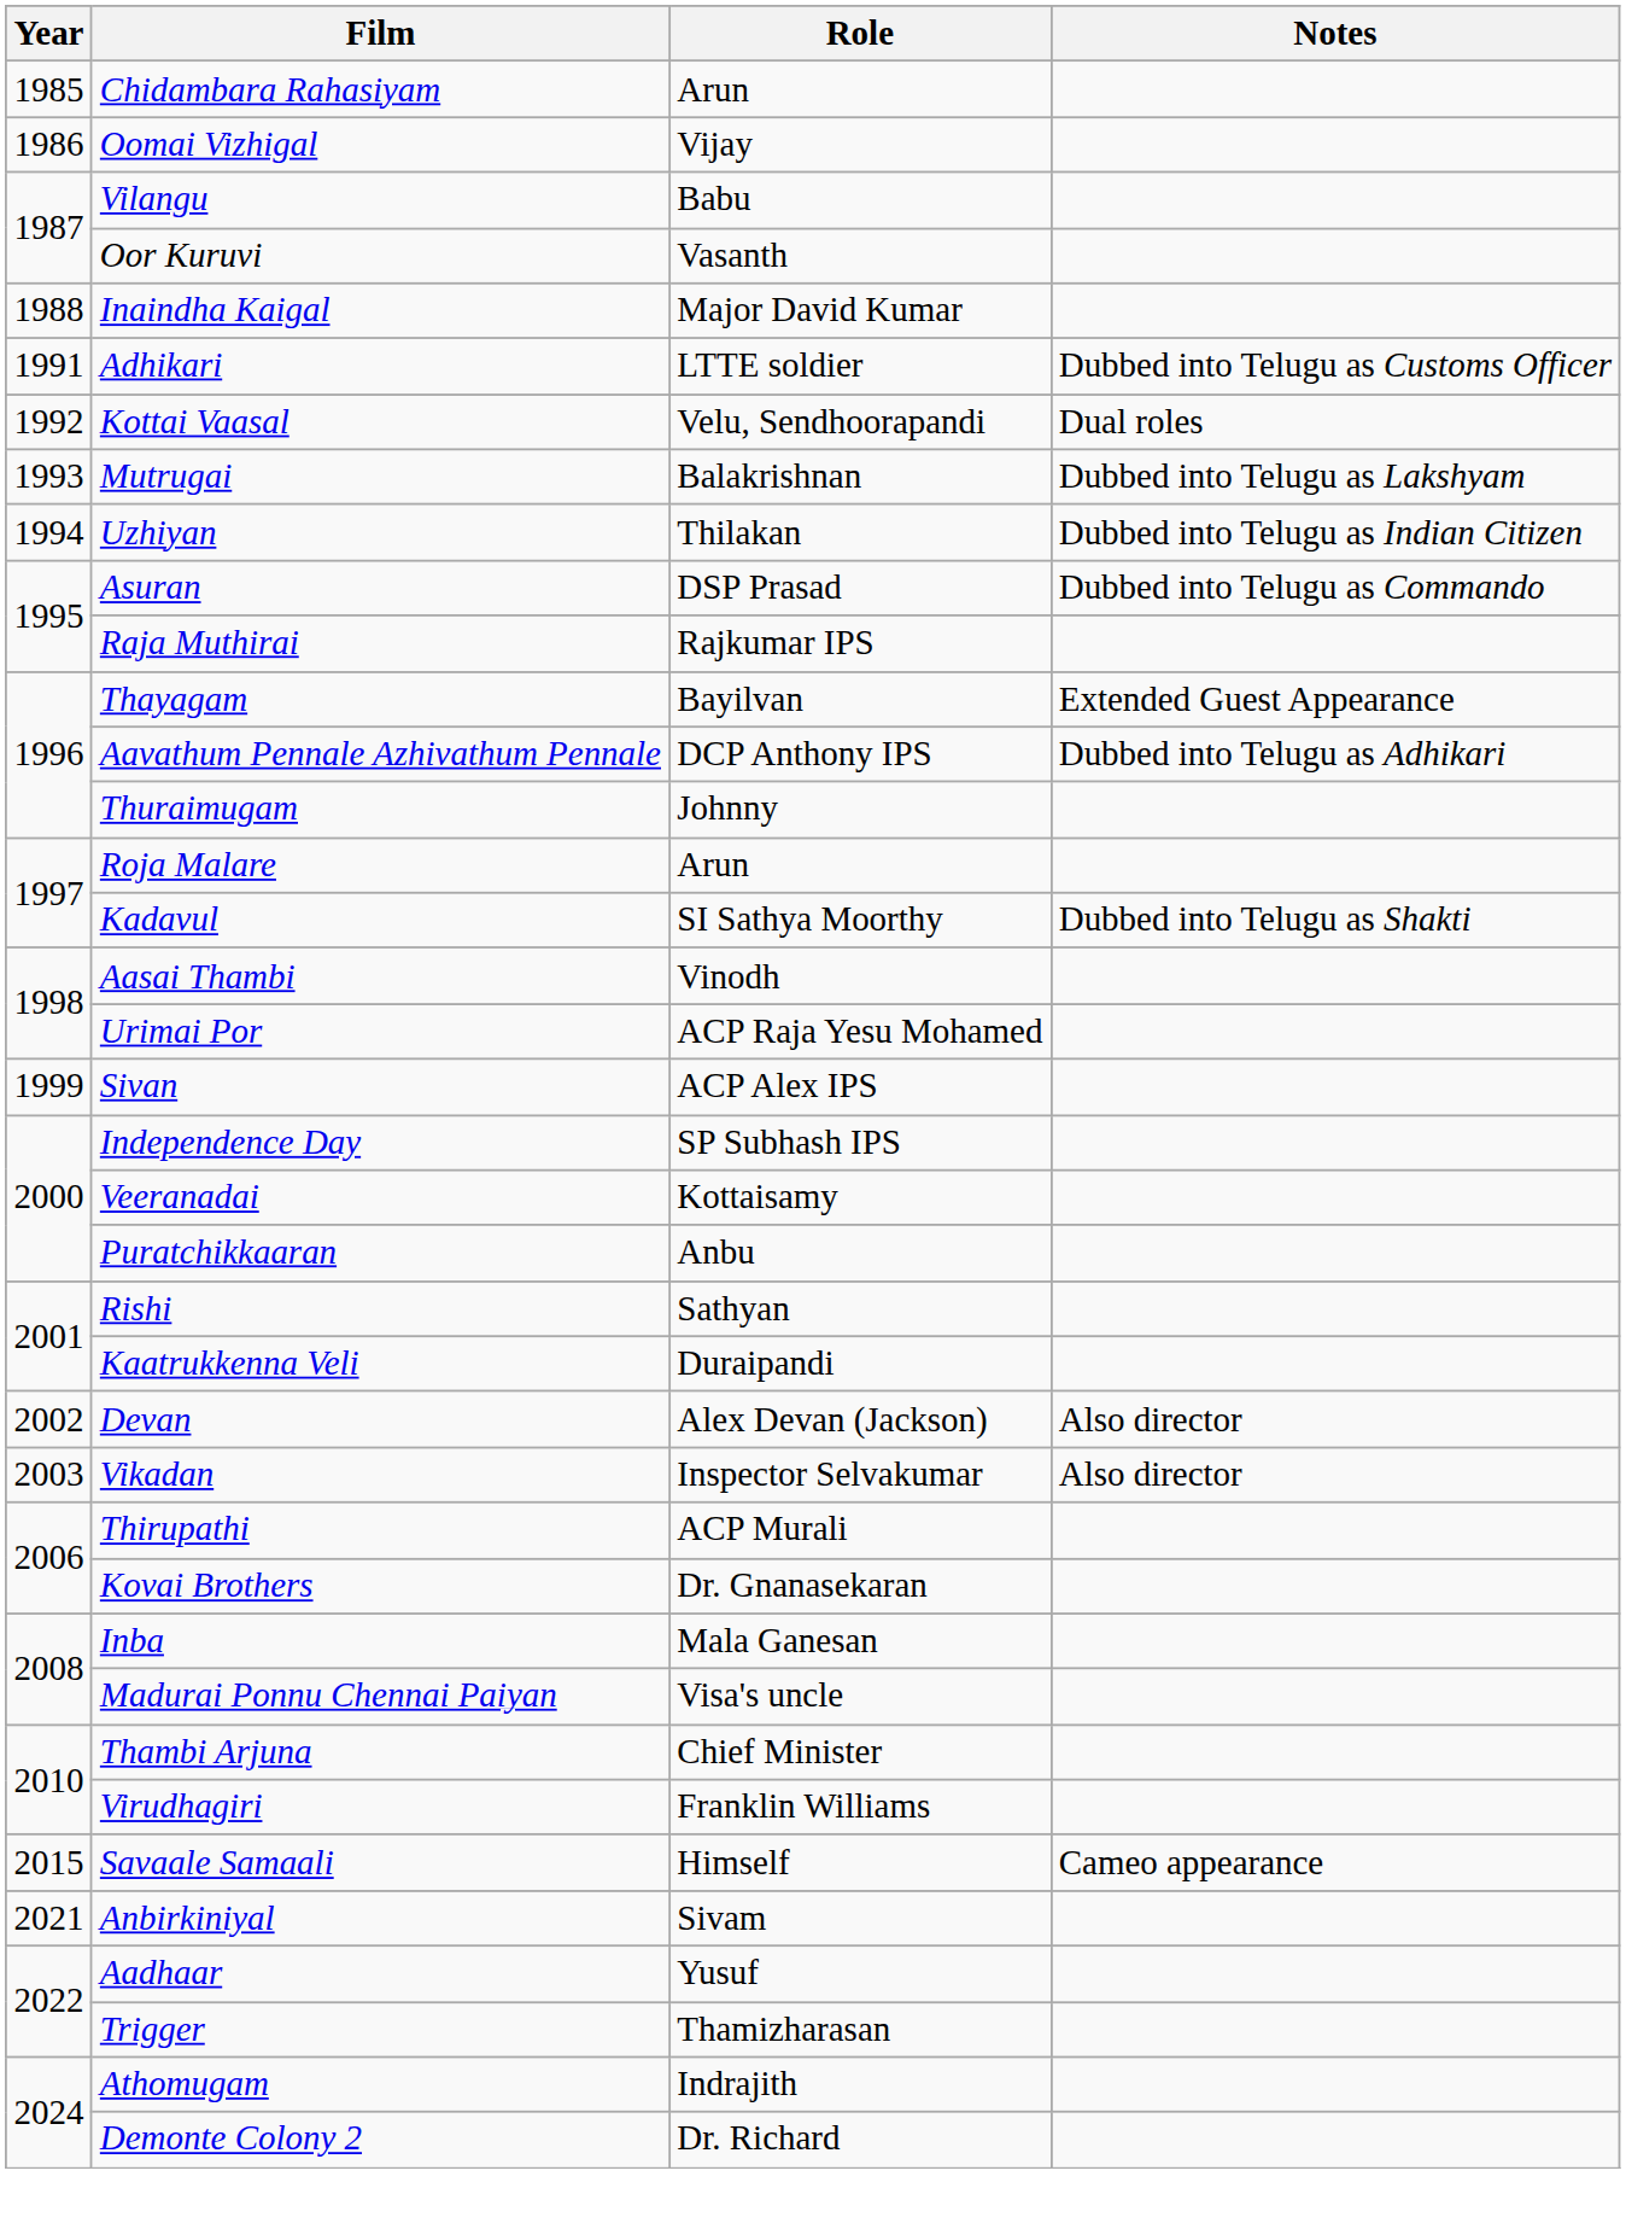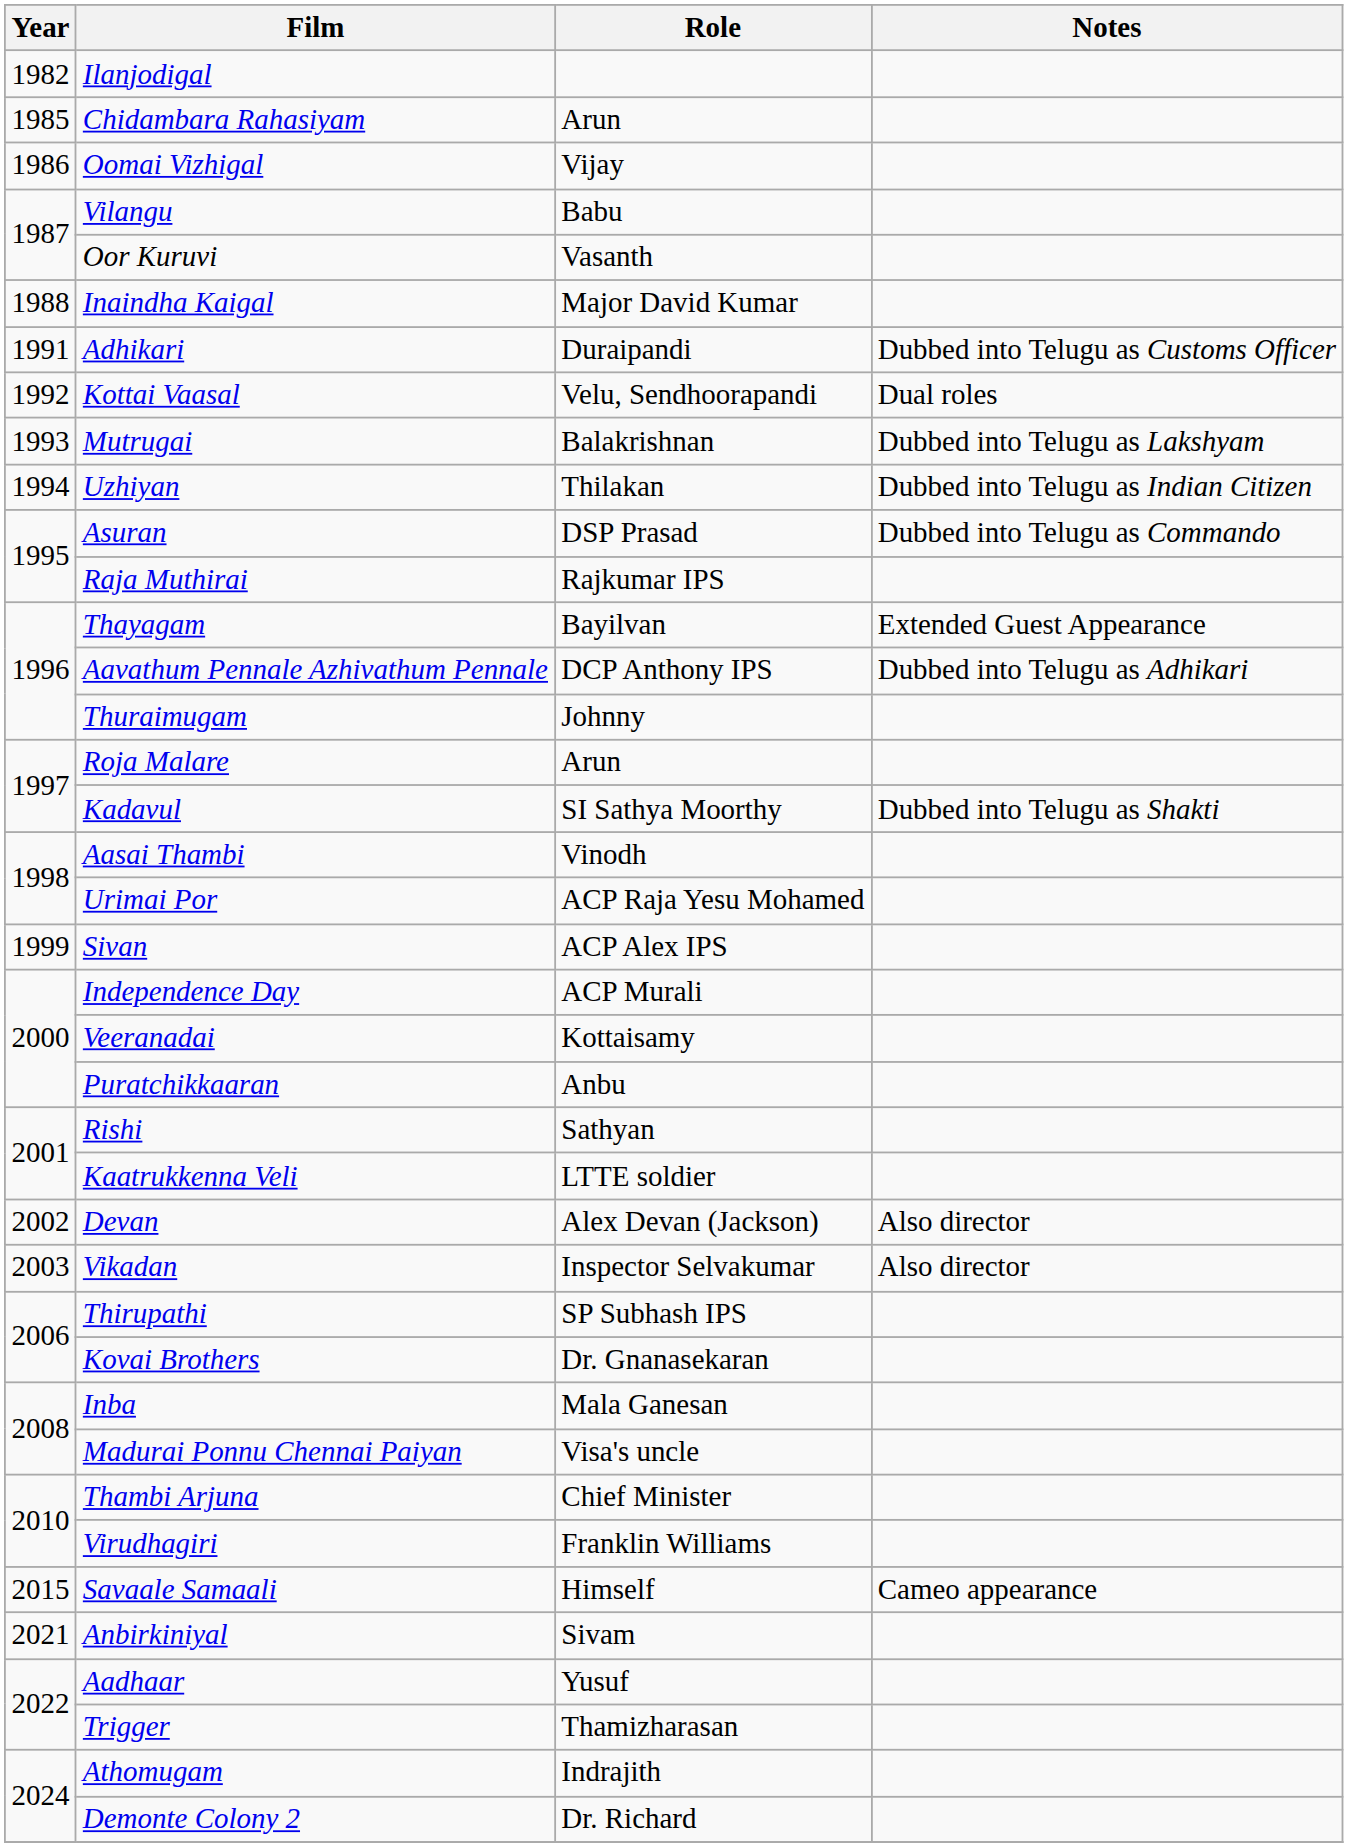 <table class="wikitable sortable">
 <tr>
 <th>Year</th>
 <th>Film</th>
 <th>Role</th>
 <th class="unsortable">Notes</th>
+</tr>
+<tr>
+<td>1982</td>
+<td><em><a href='#'>Ilanjodigal</a></em></td>
+<td></td>
+<td></td>
 </tr>
 <tr>
 <td>1985</td>
 <td><em><a href='#'>Chidambara Rahasiyam</a></em></td>
 <td>Arun</td>
 <td></td>
 </tr>
 <tr>
 <td>1986</td>
 <td><em><a href='#'>Oomai Vizhigal</a></em></td>
 <td>Vijay</td>
 <td></td>
 </tr>
 <tr>
 <td rowspan="2">1987</td>
 <td><em><a href='#'>Vilangu</a></em></td>
 <td>Babu</td>
 <td></td>
 </tr>
 <tr>
 <td><em>Oor Kuruvi</em></td>
 <td>Vasanth</td>
 <td></td>
 </tr>
 <tr>
 <td>1988</td>
 <td><em><a href='#'>Inaindha Kaigal</a></em></td>
 <td>Major David Kumar</td>
 <td></td>
 </tr>
 <tr>
 <td>1991</td>
 <td><em><a href='#'>Adhikari</a></em></td>
-<td>LTTE soldier</td>
+<td>Duraipandi</td>
 <td>Dubbed into Telugu as <em>Customs Officer</em></td>
 </tr>
 <tr>
 <td>1992</td>
 <td><em><a href='#'>Kottai Vaasal</a></em></td>
 <td>Velu, Sendhoorapandi</td>
 <td>Dual roles</td>
 </tr>
 <tr>
 <td>1993</td>
 <td><em><a href='#'>Mutrugai</a></em></td>
 <td>Balakrishnan</td>
 <td>Dubbed into Telugu as <em>Lakshyam</em></td>
 </tr>
 <tr>
 <td>1994</td>
 <td><em><a href='#'>Uzhiyan</a></em></td>
 <td>Thilakan</td>
 <td>Dubbed into Telugu as <em>Indian Citizen</em></td>
 </tr>
 <tr>
 <td rowspan="2">1995</td>
 <td><em><a href='#'>Asuran</a></em></td>
 <td>DSP Prasad</td>
 <td>Dubbed into Telugu as <em>Commando</em></td>
 </tr>
 <tr>
 <td><em><a href='#'>Raja Muthirai</a></em></td>
 <td>Rajkumar IPS</td>
 <td></td>
 </tr>
 <tr>
 <td rowspan="3">1996</td>
 <td><em><a href='#'>Thayagam</a></em></td>
 <td>Bayilvan</td>
 <td>Extended Guest Appearance</td>
 </tr>
 <tr>
 <td><em><a href='#'>Aavathum Pennale Azhivathum Pennale</a></em></td>
 <td>DCP Anthony IPS</td>
 <td>Dubbed into Telugu as <em>Adhikari</em></td>
 </tr>
 <tr>
 <td><em><a href='#'>Thuraimugam</a></em></td>
 <td>Johnny</td>
 <td></td>
 </tr>
 <tr>
 <td rowspan="2">1997</td>
 <td><em><a href='#'>Roja Malare</a></em></td>
 <td>Arun</td>
 <td></td>
 </tr>
 <tr>
 <td><em><a href='#'>Kadavul</a></em></td>
 <td>SI Sathya Moorthy</td>
 <td>Dubbed into Telugu as <em>Shakti</em></td>
 </tr>
 <tr>
 <td rowspan="2">1998</td>
 <td><em><a href='#'>Aasai Thambi</a></em></td>
 <td>Vinodh</td>
 <td></td>
 </tr>
 <tr>
 <td><em><a href='#'>Urimai Por</a></em></td>
 <td>ACP Raja Yesu Mohamed</td>
 <td></td>
 </tr>
 <tr>
 <td>1999</td>
 <td><em><a href='#'>Sivan</a></em></td>
 <td>ACP Alex IPS</td>
 <td></td>
 </tr>
 <tr>
 <td rowspan="3">2000</td>
 <td><em><a href='#'>Independence Day</a></em></td>
-<td>SP Subhash IPS</td>
+<td>ACP Murali</td>
 <td></td>
 </tr>
 <tr>
 <td><em><a href='#'>Veeranadai</a></em></td>
 <td>Kottaisamy</td>
 <td></td>
 </tr>
 <tr>
 <td><em><a href='#'>Puratchikkaaran</a></em></td>
 <td>Anbu</td>
 <td></td>
 </tr>
 <tr>
 <td rowspan="2">2001</td>
 <td><em><a href='#'>Rishi</a></em></td>
 <td>Sathyan</td>
 <td></td>
 </tr>
 <tr>
 <td><em><a href='#'>Kaatrukkenna Veli</a></em></td>
-<td>Duraipandi</td>
+<td>LTTE soldier</td>
 <td></td>
 </tr>
 <tr>
 <td>2002</td>
 <td><em><a href='#'>Devan</a></em></td>
 <td>Alex Devan (Jackson)</td>
 <td>Also director</td>
 </tr>
 <tr>
 <td>2003</td>
 <td><em><a href='#'>Vikadan</a></em></td>
 <td>Inspector Selvakumar</td>
 <td>Also director</td>
 </tr>
 <tr>
 <td rowspan="2">2006</td>
 <td><em><a href='#'>Thirupathi</a></em></td>
-<td>ACP Murali</td>
+<td>SP Subhash IPS</td>
 <td></td>
 </tr>
 <tr>
 <td><em><a href='#'>Kovai Brothers</a></em></td>
 <td>Dr. Gnanasekaran</td>
 <td></td>
 </tr>
 <tr>
 <td rowspan="2">2008</td>
 <td><em><a href='#'>Inba</a></em></td>
 <td>Mala Ganesan</td>
 <td></td>
 </tr>
 <tr>
 <td><em><a href='#'>Madurai Ponnu Chennai Paiyan</a></em></td>
 <td>Visa's uncle</td>
 <td></td>
 </tr>
 <tr>
 <td rowspan="2">2010</td>
 <td><em><a href='#'>Thambi Arjuna</a></em></td>
 <td>Chief Minister</td>
 <td></td>
 </tr>
 <tr>
 <td><em><a href='#'>Virudhagiri</a></em></td>
 <td>Franklin Williams</td>
 <td></td>
 </tr>
 <tr>
 <td>2015</td>
 <td><em><a href='#'>Savaale Samaali</a></em></td>
 <td>Himself</td>
 <td>Cameo appearance</td>
 </tr>
 <tr>
 <td>2021</td>
 <td><em><a href='#'>Anbirkiniyal</a></em></td>
 <td>Sivam</td>
 <td></td>
 </tr>
 <tr>
 <td rowspan="2">2022</td>
 <td><em><a href='#'>Aadhaar</a></em></td>
 <td>Yusuf</td>
 <td></td>
 </tr>
 <tr>
 <td><em><a href='#'>Trigger</a></em></td>
 <td>Thamizharasan</td>
 <td></td>
 </tr>
 <tr>
 <td rowspan="2">2024</td>
 <td><em><a href='#'>Athomugam</a></em></td>
 <td>Indrajith</td>
 <td></td>
 </tr>
 <tr>
 <td><em><a href='#'>Demonte Colony 2</a></em></td>
 <td>Dr. Richard</td>
 <td></td>
 </tr>
 <tr>
 </tr>
 </table>
